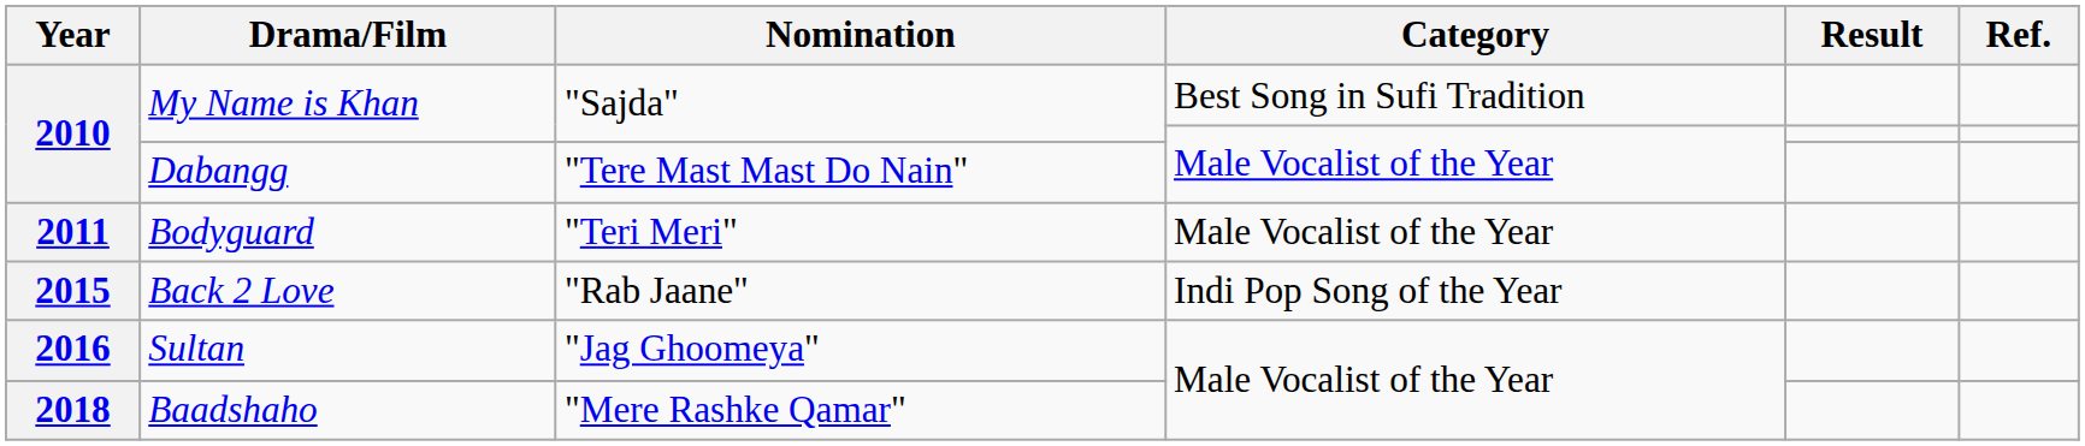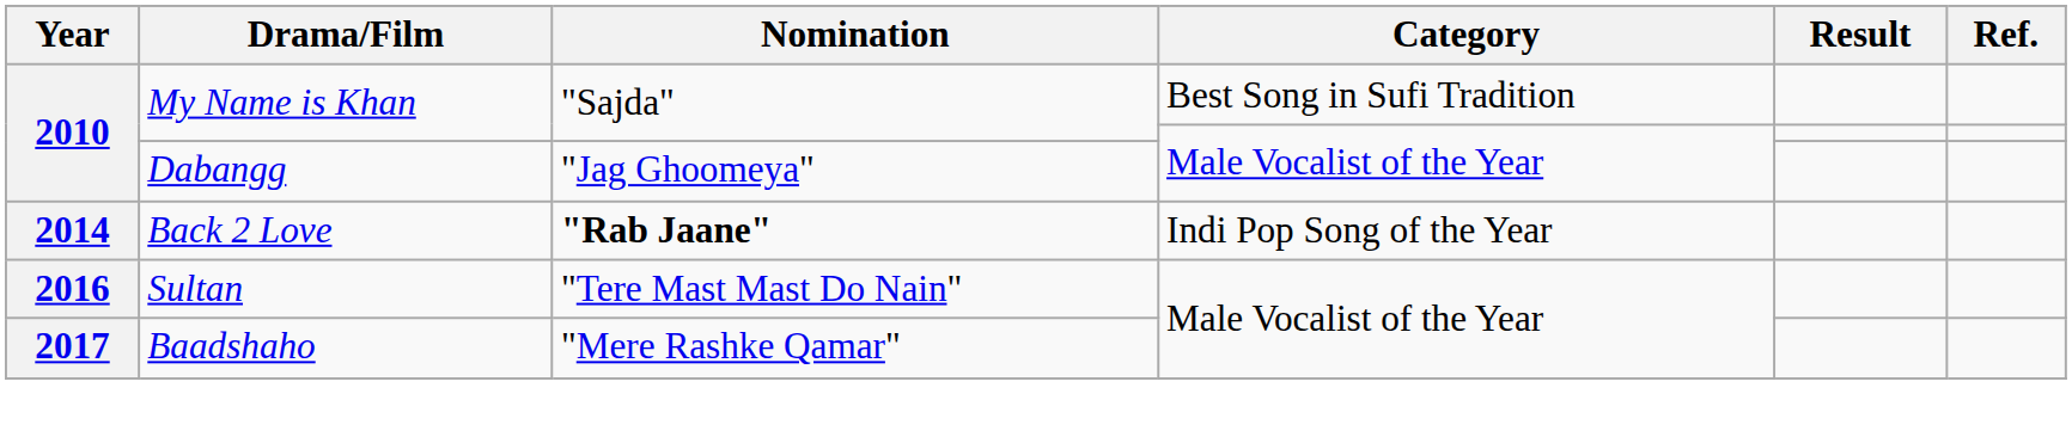 <table class="wikitable plainrowheaders" width="100%" "textcolor:#000;">
 <tr>
 <th>Year</th>
 <th>Drama/Film</th>
 <th>Nomination</th>
 <th>Category</th>
 <th>Result</th>
 <th>Ref.</th>
 </tr>
 <tr>
 <th rowspan="3"><a href='#'>2010</a></th>
 <td rowspan="2"><em><a href='#'>My Name is Khan</a></em></td>
 <td rowspan="2">"Sajda"</td>
 <td>Best Song in Sufi Tradition</td>
 <td></td>
 <td></td>
 </tr>
 <tr>
 <td rowspan=2><a href='#'>Male Vocalist of the Year</a></td>
 <td></td>
 <td></td>
 </tr>
 <tr>
 <td><em><a href='#'>Dabangg</a></em></td>
-<td>"<a href='#'>Tere Mast Mast Do Nain</a>"</td>
+<td>"<a href='#'>Jag Ghoomeya</a>"</td>
 <td></td>
 <td></td>
 </tr>
 <tr>
-<th><a href='#'>2011</a></th>
-<td><em><a href='#'>Bodyguard</a></em></td>
-<td>"<a href='#'>Teri Meri</a>"</td>
-<td>Male Vocalist of the Year</td>
-<td></td>
-<td></td>
-</tr>
-<tr>
-<th><a href='#'>2015</a></th>
+<th><a href='#'>2014</a></th>
 <td><em><a href='#'>Back 2 Love</a></em></td>
-<td>"Rab Jaane"</td>
+<td><strong>"Rab Jaane"</strong></td>
 <td>Indi Pop Song of the Year</td>
 <td></td>
 <td></td>
 </tr>
 <tr>
 <th><a href='#'>2016</a></th>
 <td><em><a href='#'>Sultan</a></em></td>
-<td>"<a href='#'>Jag Ghoomeya</a>"</td>
+<td>"<a href='#'>Tere Mast Mast Do Nain</a>"</td>
 <td rowspan=2>Male Vocalist of the Year</td>
 <td></td>
 <td></td>
 </tr>
 <tr>
-<th><a href='#'>2018</a></th>
+<th><a href='#'>2017</a></th>
 <td><em><a href='#'>Baadshaho</a></em></td>
 <td>"<a href='#'>Mere Rashke Qamar</a>"</td>
 <td></td>
 <td></td>
 </tr>
 </table>
